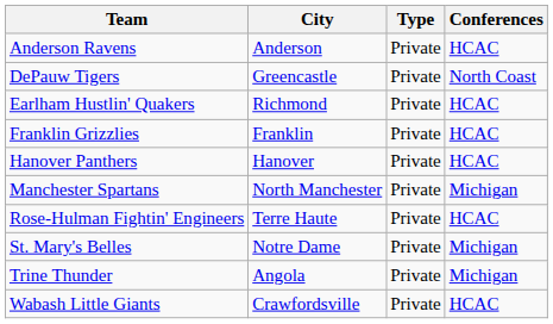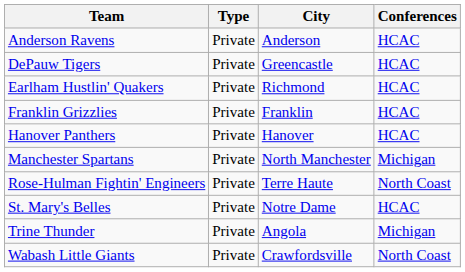 <table class="sortable wikitable plainrowheaders">
 <tr>
 <th>Team</th>
+<th>Type</th>
 <th>City</th>
-<th>Type</th>
 <th>Conferences</th>
 </tr>
 <tr>
 <td><a href='#'>Anderson Ravens</a></td>
+<td>Private</td>
 <td><a href='#'>Anderson</a></td>
-<td>Private</td>
 <td><a href='#'>HCAC</a></td>
 </tr>
 <tr>
 <td><a href='#'>DePauw Tigers</a></td>
+<td>Private</td>
 <td><a href='#'>Greencastle</a></td>
-<td>Private</td>
-<td><a href='#'>North Coast</a></td>
+<td><a href='#'>HCAC</a></td>
 </tr>
 <tr>
 <td><a href='#'>Earlham Hustlin' Quakers</a></td>
+<td>Private</td>
 <td><a href='#'>Richmond</a></td>
-<td>Private</td>
 <td><a href='#'>HCAC</a></td>
 </tr>
 <tr>
 <td><a href='#'>Franklin Grizzlies</a></td>
+<td>Private</td>
 <td><a href='#'>Franklin</a></td>
-<td>Private</td>
 <td><a href='#'>HCAC</a></td>
 </tr>
 <tr>
 <td><a href='#'>Hanover Panthers</a></td>
+<td>Private</td>
 <td><a href='#'>Hanover</a></td>
-<td>Private</td>
 <td><a href='#'>HCAC</a></td>
 </tr>
 <tr>
 <td><a href='#'>Manchester Spartans</a></td>
+<td>Private</td>
 <td><a href='#'>North Manchester</a></td>
-<td>Private</td>
 <td><a href='#'>Michigan</a></td>
 </tr>
 <tr>
 <td><a href='#'>Rose-Hulman Fightin' Engineers</a></td>
+<td>Private</td>
 <td><a href='#'>Terre Haute</a></td>
+<td><a href='#'>North Coast</a></td>
+</tr>
+<tr>
+<td><a href='#'>St. Mary's Belles</a></td>
 <td>Private</td>
+<td><a href='#'>Notre Dame</a></td>
 <td><a href='#'>HCAC</a></td>
 </tr>
 <tr>
-<td><a href='#'>St. Mary's Belles</a></td>
-<td><a href='#'>Notre Dame</a></td>
+<td><a href='#'>Trine Thunder</a></td>
 <td>Private</td>
-<td><a href='#'>Michigan</a></td>
-</tr>
-<tr>
-<td><a href='#'>Trine Thunder</a></td>
 <td><a href='#'>Angola</a></td>
-<td>Private</td>
 <td><a href='#'>Michigan</a></td>
 </tr>
 <tr>
 <td><a href='#'>Wabash Little Giants</a></td>
+<td>Private</td>
 <td><a href='#'>Crawfordsville</a></td>
-<td>Private</td>
-<td><a href='#'>HCAC</a></td>
+<td><a href='#'>North Coast</a></td>
 </tr>
 </table>
